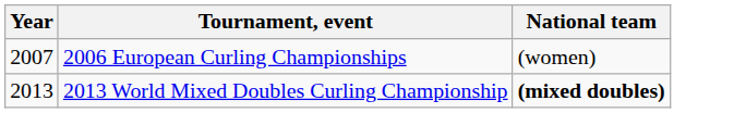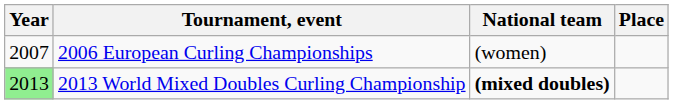 <table class="wikitable">
 <tr>
 <th scope="col">Year</th>
 <th scope="col">Tournament, event</th>
 <th scope="col">National team</th>
+<th scope="col">Place</th>
 </tr>
 <tr>
 <td>2007</td>
 <td><a href='#'>2006 European Curling Championships</a></td>
 <td> (women)</td>
+<td></td>
 </tr>
 <tr>
-<td>2013</td>
+<td style="background: lightgreen;">2013</td>
 <td><a href='#'>2013 World Mixed Doubles Curling Championship</a></td>
 <td><strong> (mixed doubles)</strong></td>
+<td></td>
 </tr>
 </table>
